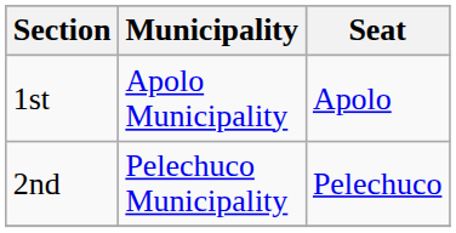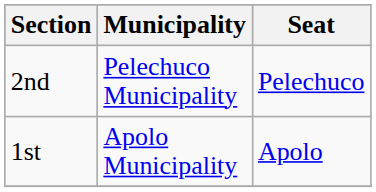 <table class="wikitable" border="1" style="width:35%;" border="1">
 <tr bgcolor=silver>
 <th><strong>Section</strong></th>
 <th><strong>Municipality</strong></th>
 <th><strong>Seat</strong></th>
 </tr>
 <tr>
+<td>2nd</td>
+<td><a href='#'>Pelechuco Municipality</a></td>
+<td><a href='#'>Pelechuco</a></td>
+</tr>
+<tr>
 <td>1st</td>
 <td><a href='#'>Apolo Municipality</a></td>
 <td><a href='#'>Apolo</a></td>
 </tr>
 <tr>
-<td>2nd</td>
-<td><a href='#'>Pelechuco Municipality</a></td>
-<td><a href='#'>Pelechuco</a></td>
-</tr>
-<tr>
 </tr>
 </table>
